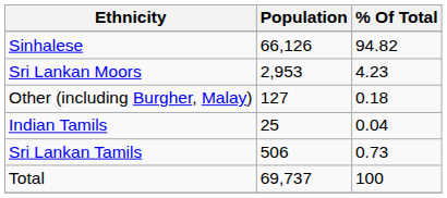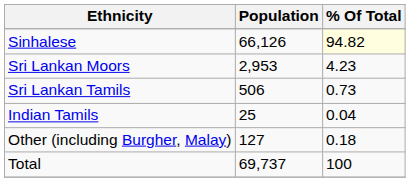 <table class="wikitable">
 <tr>
 <th>Ethnicity</th>
 <th>Population</th>
 <th>% Of Total</th>
 </tr>
 <tr>
 </tr>
 <tr>
 <td><a href='#'>Sinhalese</a></td>
 <td>66,126</td>
-<td>94.82</td>
+<td style="background: lightyellow;">94.82</td>
 </tr>
 <tr>
 <td><a href='#'>Sri Lankan Moors</a></td>
 <td>2,953</td>
 <td>4.23</td>
 </tr>
 <tr>
-<td>Other (including <a href='#'>Burgher</a>, <a href='#'>Malay</a>)</td>
-<td>127</td>
-<td>0.18</td>
+<td><a href='#'>Sri Lankan Tamils</a></td>
+<td>506</td>
+<td>0.73</td>
 </tr>
 <tr>
 <td><a href='#'>Indian Tamils</a></td>
 <td>25</td>
 <td>0.04</td>
 </tr>
 <tr>
-<td><a href='#'>Sri Lankan Tamils</a></td>
-<td>506</td>
-<td>0.73</td>
+<td>Other (including <a href='#'>Burgher</a>, <a href='#'>Malay</a>)</td>
+<td>127</td>
+<td>0.18</td>
 </tr>
 <tr>
 <td>Total</td>
 <td>69,737</td>
 <td>100</td>
 </tr>
 <tr>
 </tr>
 </table>
